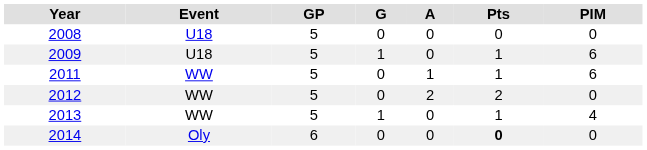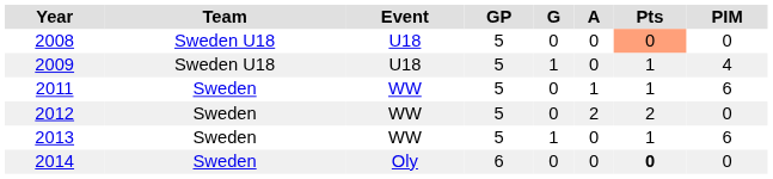 <table BORDER="0" CELLPADDING="2" CELLSPACING="0" width="35%">
 <tr ALIGN="center" bgcolor="#e0e0e0">
 <th>Year</th>
+<th>Team</th>
 <th>Event</th>
 <th>GP</th>
 <th>G</th>
 <th>A</th>
 <th>Pts</th>
 <th>PIM</th>
 </tr>
 <tr ALIGN="center">
 <td><a href='#'>2008</a></td>
+<td><a href='#'>Sweden U18</a></td>
 <td><a href='#'>U18</a></td>
 <td>5</td>
 <td>0</td>
 <td>0</td>
-<td>0</td>
+<td style="background: lightsalmon;">0</td>
 <td>0</td>
 </tr>
 <tr ALIGN="center" bgcolor="#f0f0f0">
 <td><a href='#'>2009</a></td>
+<td>Sweden U18</td>
 <td>U18</td>
 <td>5</td>
 <td>1</td>
 <td>0</td>
 <td>1</td>
-<td>6</td>
+<td>4</td>
 </tr>
 <tr ALIGN="center">
 <td><a href='#'>2011</a></td>
+<td><a href='#'>Sweden</a></td>
 <td><a href='#'>WW</a></td>
 <td>5</td>
 <td>0</td>
 <td>1</td>
 <td>1</td>
 <td>6</td>
 </tr>
 <tr ALIGN="center" bgcolor="#f0f0f0">
 <td><a href='#'>2012</a></td>
+<td>Sweden</td>
 <td>WW</td>
 <td>5</td>
 <td>0</td>
 <td>2</td>
 <td>2</td>
 <td>0</td>
 </tr>
 <tr ALIGN="center">
 <td><a href='#'>2013</a></td>
+<td>Sweden</td>
 <td>WW</td>
 <td>5</td>
 <td>1</td>
 <td>0</td>
 <td>1</td>
-<td>4</td>
+<td>6</td>
 </tr>
 <tr ALIGN="center" bgcolor="#f0f0f0">
 <td><a href='#'>2014</a></td>
+<td><a href='#'>Sweden</a></td>
 <td><a href='#'>Oly</a></td>
 <td>6</td>
 <td>0</td>
 <td>0</td>
 <td><strong>0</strong></td>
 <td>0</td>
 </tr>
 </table>
